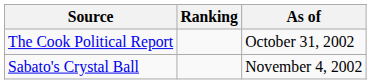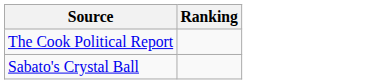 <table class="wikitable">
 <tr>
 <th>Source</th>
 <th>Ranking</th>
-<th>As of</th>
 </tr>
 <tr>
 <td><a href='#'>The Cook Political Report</a></td>
 <td></td>
-<td>October 31, 2002</td>
 </tr>
 <tr>
 <td><a href='#'>Sabato's Crystal Ball</a></td>
 <td></td>
-<td>November 4, 2002</td>
 </tr>
 </table>
